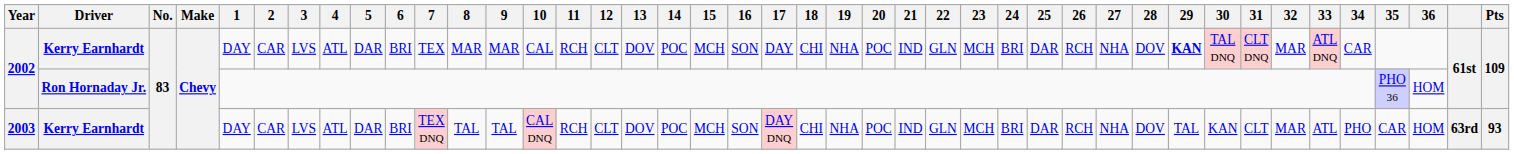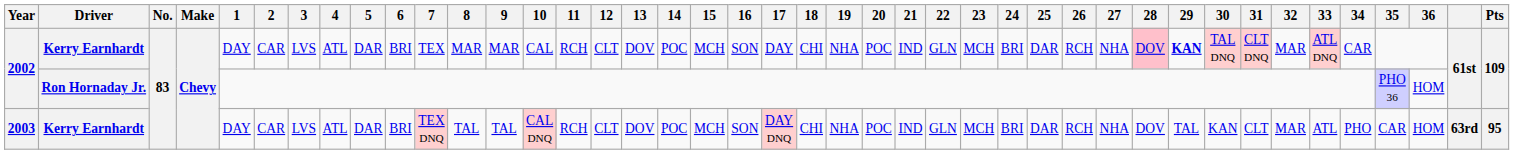 <table class="wikitable" style="text-align:center; font-size:75%">
 <tr>
 <th>Year</th>
 <th>Driver</th>
 <th>No.</th>
 <th>Make</th>
 <th>1</th>
 <th>2</th>
 <th>3</th>
 <th>4</th>
 <th>5</th>
 <th>6</th>
 <th>7</th>
 <th>8</th>
 <th>9</th>
 <th>10</th>
 <th>11</th>
 <th>12</th>
 <th>13</th>
 <th>14</th>
 <th>15</th>
 <th>16</th>
 <th>17</th>
 <th>18</th>
 <th>19</th>
 <th>20</th>
 <th>21</th>
 <th>22</th>
 <th>23</th>
 <th>24</th>
 <th>25</th>
 <th>26</th>
 <th>27</th>
 <th>28</th>
 <th>29</th>
 <th>30</th>
 <th>31</th>
 <th>32</th>
 <th>33</th>
 <th>34</th>
 <th>35</th>
 <th>36</th>
 <th></th>
 <th>Pts</th>
 </tr>
 <tr>
 <th rowspan=2><a href='#'>2002</a></th>
 <th><a href='#'>Kerry Earnhardt</a></th>
 <th rowspan=3>83</th>
 <th rowspan=3><a href='#'>Chevy</a></th>
 <td><a href='#'>DAY</a></td>
 <td><a href='#'>CAR</a></td>
 <td><a href='#'>LVS</a></td>
 <td><a href='#'>ATL</a></td>
 <td><a href='#'>DAR</a></td>
 <td><a href='#'>BRI</a></td>
 <td><a href='#'>TEX</a></td>
 <td><a href='#'>MAR</a></td>
 <td><a href='#'>MAR</a></td>
 <td><a href='#'>CAL</a></td>
 <td><a href='#'>RCH</a></td>
 <td><a href='#'>CLT</a></td>
 <td><a href='#'>DOV</a></td>
 <td><a href='#'>POC</a></td>
 <td><a href='#'>MCH</a></td>
 <td><a href='#'>SON</a></td>
 <td><a href='#'>DAY</a></td>
 <td><a href='#'>CHI</a></td>
 <td><a href='#'>NHA</a></td>
 <td><a href='#'>POC</a></td>
 <td><a href='#'>IND</a></td>
 <td><a href='#'>GLN</a></td>
 <td><a href='#'>MCH</a></td>
 <td><a href='#'>BRI</a></td>
 <td><a href='#'>DAR</a></td>
 <td><a href='#'>RCH</a></td>
 <td><a href='#'>NHA</a></td>
-<td><a href='#'>DOV</a></td>
+<td style="background: pink;"><a href='#'>DOV</a></td>
 <td><strong><a href='#'>KAN</a></strong></td>
 <td style="background:#FFCFCF;"><a href='#'>TAL</a><br><small>DNQ</small></td>
 <td style="background:#FFCFCF;"><a href='#'>CLT</a><br><small>DNQ</small></td>
 <td><a href='#'>MAR</a></td>
 <td style="background:#FFCFCF;"><a href='#'>ATL</a><br><small>DNQ</small></td>
 <td><a href='#'>CAR</a></td>
 <td colspan=2></td>
 <th rowspan=2>61st</th>
 <th rowspan=2>109</th>
 </tr>
 <tr>
 <th><a href='#'>Ron Hornaday Jr.</a></th>
 <td colspan=34></td>
 <td style="background:#CFCFFF;"><a href='#'>PHO</a><br><small>36</small></td>
 <td><a href='#'>HOM</a></td>
 </tr>
 <tr>
 <th><a href='#'>2003</a></th>
 <th><a href='#'>Kerry Earnhardt</a></th>
 <td><a href='#'>DAY</a></td>
 <td><a href='#'>CAR</a></td>
 <td><a href='#'>LVS</a></td>
 <td><a href='#'>ATL</a></td>
 <td><a href='#'>DAR</a></td>
 <td><a href='#'>BRI</a></td>
 <td style="background:#FFCFCF;"><a href='#'>TEX</a><br><small>DNQ</small></td>
 <td><a href='#'>TAL</a></td>
 <td><a href='#'>TAL</a></td>
 <td style="background:#FFCFCF;"><a href='#'>CAL</a><br><small>DNQ</small></td>
 <td><a href='#'>RCH</a></td>
 <td><a href='#'>CLT</a></td>
 <td><a href='#'>DOV</a></td>
 <td><a href='#'>POC</a></td>
 <td><a href='#'>MCH</a></td>
 <td><a href='#'>SON</a></td>
 <td style="background:#FFCFCF;"><a href='#'>DAY</a><br><small>DNQ</small></td>
 <td><a href='#'>CHI</a></td>
 <td><a href='#'>NHA</a></td>
 <td><a href='#'>POC</a></td>
 <td><a href='#'>IND</a></td>
 <td><a href='#'>GLN</a></td>
 <td><a href='#'>MCH</a></td>
 <td><a href='#'>BRI</a></td>
 <td><a href='#'>DAR</a></td>
 <td><a href='#'>RCH</a></td>
 <td><a href='#'>NHA</a></td>
 <td><a href='#'>DOV</a></td>
 <td><a href='#'>TAL</a></td>
 <td><a href='#'>KAN</a></td>
 <td><a href='#'>CLT</a></td>
 <td><a href='#'>MAR</a></td>
 <td><a href='#'>ATL</a></td>
 <td><a href='#'>PHO</a></td>
 <td><a href='#'>CAR</a></td>
 <td><a href='#'>HOM</a></td>
 <th>63rd</th>
-<th>93</th>
+<th>95</th>
 </tr>
 </table>
